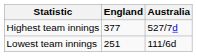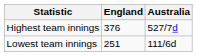 <table class="wikitable">
 <tr>
 <th>Statistic</th>
 <th>England</th>
 <th>Australia</th>
 </tr>
 <tr>
 <td>Highest team innings</td>
-<td>377</td>
+<td>376</td>
 <td>527/7<a href='#'>d</a></td>
 </tr>
 <tr>
 <td>Lowest team innings </td>
 <td>251</td>
 <td>111/6d</td>
 </tr>
 </table>
